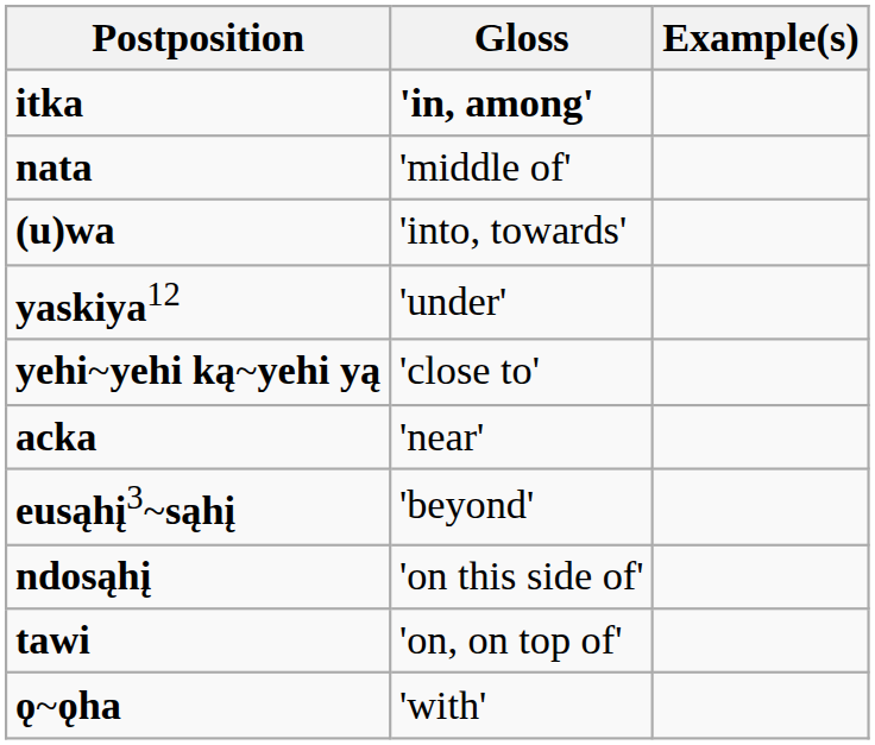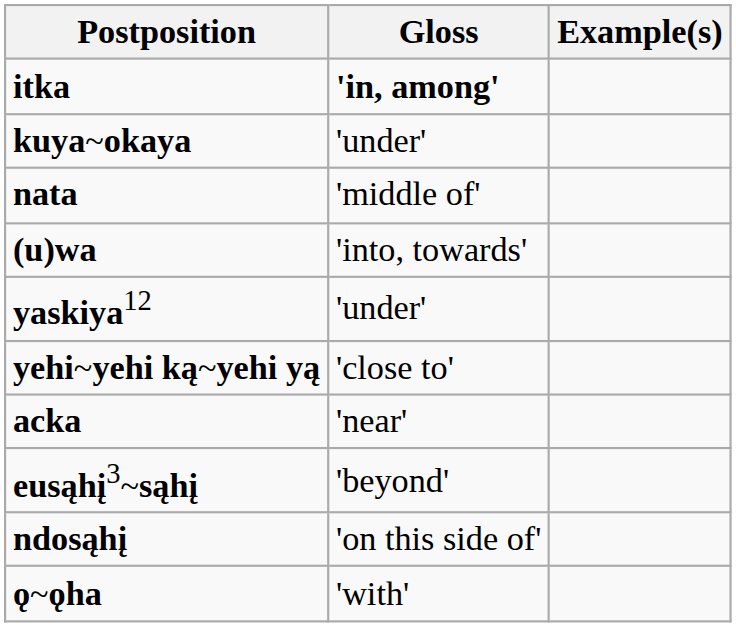 <table class="wikitable">
 <tr>
 <th>Postposition</th>
 <th>Gloss</th>
 <th>Example(s)</th>
 </tr>
 <tr>
 <td><strong>itka</strong></td>
 <td><strong>'in, among'</strong></td>
+<td><br></td>
+</tr>
+<tr>
+<td><strong>kuya</strong>~<strong>okaya</strong></td>
+<td>'under'</td>
 <td><br></td>
 </tr>
 <tr>
 <td><strong>nata</strong></td>
 <td>'middle of'</td>
 <td><br></td>
 </tr>
 <tr>
 <td><strong>(u)wa</strong></td>
 <td>'into, towards'</td>
 <td><br></td>
 </tr>
 <tr>
 <td><strong>yaskiya</strong><sup>12</sup></td>
 <td>'under'</td>
 <td><br></td>
 </tr>
 <tr>
 <td><strong>yehi</strong>~<strong>yehi ką</strong>~<strong>yehi yą</strong></td>
 <td>'close to'</td>
 <td><br></td>
 </tr>
 <tr>
 <td><strong>acka</strong></td>
 <td>'near'</td>
 <td><br></td>
 </tr>
 <tr>
 <td><strong>eusąhį</strong><sup>3</sup>~<strong>sąhį</strong></td>
 <td>'beyond'</td>
 <td><br></td>
 </tr>
 <tr>
 <td><strong>ndosąhį</strong></td>
 <td>'on this side of'</td>
 <td><br></td>
 </tr>
 <tr>
-<td><strong>tawi</strong></td>
-<td>'on, on top of'</td>
-<td><br></td>
-</tr>
-<tr>
 <td><strong>ǫ</strong>~<strong>ǫha</strong></td>
 <td>'with'</td>
 <td><br></td>
 </tr>
 </table>
